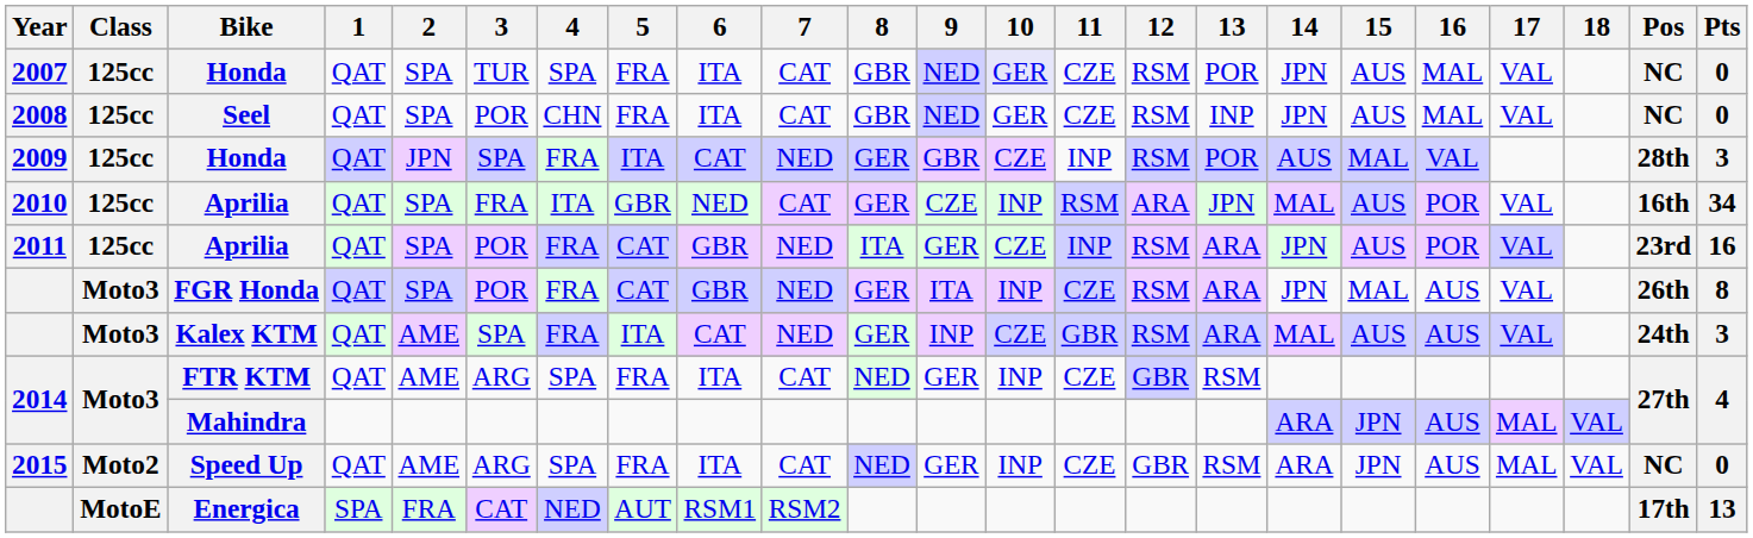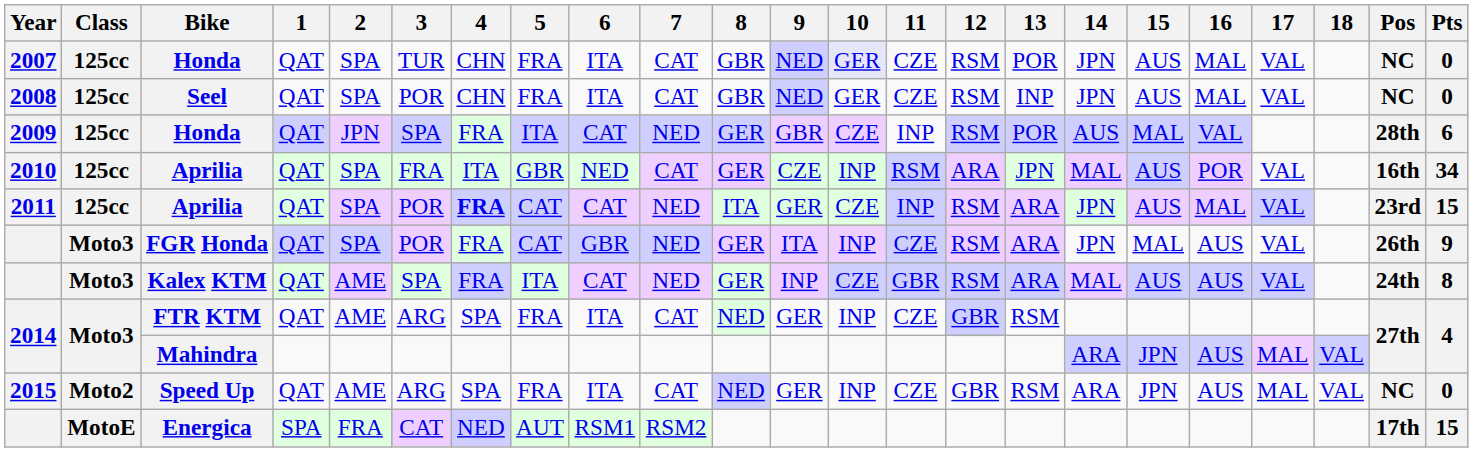 <table class="wikitable" style="text-align:center">
 <tr>
 <th>Year</th>
 <th>Class</th>
 <th>Bike</th>
 <th>1</th>
 <th>2</th>
 <th>3</th>
 <th>4</th>
 <th>5</th>
 <th>6</th>
 <th>7</th>
 <th>8</th>
 <th>9</th>
 <th>10</th>
 <th>11</th>
 <th>12</th>
 <th>13</th>
 <th>14</th>
 <th>15</th>
 <th>16</th>
 <th>17</th>
 <th>18</th>
 <th>Pos</th>
 <th>Pts</th>
 </tr>
 <tr>
 <th align="left"><a href='#'>2007</a></th>
 <th align="left">125cc</th>
 <th align="left"><a href='#'>Honda</a></th>
 <td><a href='#'>QAT</a></td>
 <td><a href='#'>SPA</a></td>
 <td><a href='#'>TUR</a></td>
-<td><a href='#'>SPA</a></td>
+<td><a href='#'>CHN</a></td>
 <td><a href='#'>FRA</a></td>
 <td><a href='#'>ITA</a></td>
 <td><a href='#'>CAT</a></td>
 <td><a href='#'>GBR</a></td>
 <td style="background:#cfcfff;"><a href='#'>NED</a><br></td>
 <td style="background: lavender;"><a href='#'>GER</a></td>
 <td><a href='#'>CZE</a></td>
 <td><a href='#'>RSM</a></td>
 <td><a href='#'>POR</a></td>
 <td><a href='#'>JPN</a></td>
 <td><a href='#'>AUS</a></td>
 <td><a href='#'>MAL</a></td>
 <td><a href='#'>VAL</a></td>
 <td></td>
 <th>NC</th>
 <th>0</th>
 </tr>
 <tr>
 <th align="left"><a href='#'>2008</a></th>
 <th align="left">125cc</th>
 <th align="left"><a href='#'>Seel</a></th>
 <td><a href='#'>QAT</a></td>
 <td><a href='#'>SPA</a></td>
 <td><a href='#'>POR</a></td>
 <td><a href='#'>CHN</a></td>
 <td><a href='#'>FRA</a></td>
 <td><a href='#'>ITA</a></td>
 <td><a href='#'>CAT</a></td>
 <td><a href='#'>GBR</a></td>
 <td style="background:#cfcfff;"><a href='#'>NED</a><br></td>
 <td><a href='#'>GER</a></td>
 <td><a href='#'>CZE</a></td>
 <td><a href='#'>RSM</a></td>
 <td><a href='#'>INP</a></td>
 <td><a href='#'>JPN</a></td>
 <td><a href='#'>AUS</a></td>
 <td><a href='#'>MAL</a></td>
 <td><a href='#'>VAL</a></td>
 <td></td>
 <th>NC</th>
 <th>0</th>
 </tr>
 <tr>
 <th align="left"><a href='#'>2009</a></th>
 <th align="left">125cc</th>
 <th align="left"><a href='#'>Honda</a></th>
 <td style="background:#cfcfff;"><a href='#'>QAT</a><br></td>
 <td style="background:#EFCFFF;"><a href='#'>JPN</a><br></td>
 <td style="background:#cfcfff;"><a href='#'>SPA</a><br></td>
 <td style="background:#DFFFDF;"><a href='#'>FRA</a><br></td>
 <td style="background:#cfcfff;"><a href='#'>ITA</a><br></td>
 <td style="background:#cfcfff;"><a href='#'>CAT</a><br></td>
 <td style="background:#cfcfff;"><a href='#'>NED</a><br></td>
 <td style="background:#cfcfff;"><a href='#'>GER</a><br></td>
 <td style="background:#EFCFFF;"><a href='#'>GBR</a><br></td>
 <td style="background:#EFCFFF;"><a href='#'>CZE</a><br></td>
 <td><a href='#'>INP</a></td>
 <td style="background:#cfcfff;"><a href='#'>RSM</a><br></td>
 <td style="background:#cfcfff;"><a href='#'>POR</a><br></td>
 <td style="background:#cfcfff;"><a href='#'>AUS</a><br></td>
 <td style="background:#cfcfff;"><a href='#'>MAL</a><br></td>
 <td style="background:#cfcfff;"><a href='#'>VAL</a><br></td>
 <td></td>
 <td></td>
 <th>28th</th>
-<th>3</th>
+<th>6</th>
 </tr>
 <tr>
 <th align="left"><a href='#'>2010</a></th>
 <th align="left">125cc</th>
 <th align="left"><a href='#'>Aprilia</a></th>
 <td style="background:#DFFFDF;"><a href='#'>QAT</a><br></td>
 <td style="background:#DFFFDF;"><a href='#'>SPA</a><br></td>
 <td style="background:#DFFFDF;"><a href='#'>FRA</a><br></td>
 <td style="background:#DFFFDF;"><a href='#'>ITA</a><br></td>
 <td style="background:#DFFFDF;"><a href='#'>GBR</a><br></td>
 <td style="background:#DFFFDF;"><a href='#'>NED</a><br></td>
 <td style="background:#EFCFFF;"><a href='#'>CAT</a><br></td>
 <td style="background:#EFCFFF;"><a href='#'>GER</a><br></td>
 <td style="background:#DFFFDF;"><a href='#'>CZE</a><br></td>
 <td style="background:#DFFFDF;"><a href='#'>INP</a><br></td>
 <td style="background:#cfcfff;"><a href='#'>RSM</a><br></td>
 <td style="background:#EFCFFF;"><a href='#'>ARA</a><br></td>
 <td style="background:#DFFFDF;"><a href='#'>JPN</a><br></td>
 <td style="background:#EFCFFF;"><a href='#'>MAL</a><br></td>
 <td style="background:#cfcfff;"><a href='#'>AUS</a><br></td>
 <td style="background:#EFCFFF;"><a href='#'>POR</a><br></td>
 <td><a href='#'>VAL</a></td>
 <td></td>
 <th>16th</th>
 <th>34</th>
 </tr>
 <tr>
 <th align="left"><a href='#'>2011</a></th>
 <th align="left">125cc</th>
 <th align="left"><a href='#'>Aprilia</a></th>
 <td style="background:#DFFFDF;"><a href='#'>QAT</a><br></td>
 <td style="background:#EFCFFF;"><a href='#'>SPA</a><br></td>
 <td style="background:#EFCFFF;"><a href='#'>POR</a><br></td>
-<td style="background:#cfcfff;"><a href='#'>FRA</a><br></td>
+<td style="background:#cfcfff;"><strong><a href='#'>FRA</a><br></strong></td>
 <td style="background:#cfcfff;"><a href='#'>CAT</a><br></td>
-<td style="background:#EFCFFF;"><a href='#'>GBR</a><br></td>
+<td style="background:#EFCFFF;"><a href='#'>CAT</a><br></td>
 <td style="background:#EFCFFF;"><a href='#'>NED</a><br></td>
 <td style="background:#DFFFDF;"><a href='#'>ITA</a><br></td>
 <td style="background:#DFFFDF;"><a href='#'>GER</a><br></td>
 <td style="background:#DFFFDF;"><a href='#'>CZE</a><br></td>
 <td style="background:#cfcfff;"><a href='#'>INP</a><br></td>
 <td style="background:#EFCFFF;"><a href='#'>RSM</a><br></td>
 <td style="background:#EFCFFF;"><a href='#'>ARA</a><br></td>
 <td style="background:#DFFFDF;"><a href='#'>JPN</a><br></td>
 <td style="background:#EFCFFF;"><a href='#'>AUS</a><br></td>
-<td style="background:#EFCFFF;"><a href='#'>POR</a><br></td>
+<td style="background:#EFCFFF;"><a href='#'>MAL</a><br></td>
 <td style="background:#cfcfff;"><a href='#'>VAL</a><br></td>
 <td></td>
 <th>23rd</th>
-<th>16</th>
+<th>15</th>
 </tr>
 <tr>
 <th align="left"></th>
 <th align="left">Moto3</th>
 <th align="left"><a href='#'>FGR</a> <a href='#'>Honda</a></th>
 <td style="background:#CFCFFF;"><a href='#'>QAT</a><br></td>
 <td style="background:#CFCFFF;"><a href='#'>SPA</a><br></td>
 <td style="background:#EFCFFF;"><a href='#'>POR</a><br></td>
 <td style="background:#DFFFDF;"><a href='#'>FRA</a><br></td>
 <td style="background:#CFCFFF;"><a href='#'>CAT</a><br></td>
 <td style="background:#CFCFFF;"><a href='#'>GBR</a><br></td>
 <td style="background:#CFCFFF;"><a href='#'>NED</a><br></td>
 <td style="background:#EFCFFF;"><a href='#'>GER</a><br></td>
 <td style="background:#EFCFFF;"><a href='#'>ITA</a><br></td>
 <td style="background:#EFCFFF;"><a href='#'>INP</a><br></td>
 <td style="background:#CFCFFF;"><a href='#'>CZE</a><br></td>
 <td style="background:#EFCFFF;"><a href='#'>RSM</a><br></td>
 <td style="background:#EFCFFF;"><a href='#'>ARA</a><br></td>
 <td><a href='#'>JPN</a></td>
 <td><a href='#'>MAL</a></td>
 <td><a href='#'>AUS</a></td>
 <td><a href='#'>VAL</a></td>
 <td></td>
 <th>26th</th>
-<th>8</th>
+<th>9</th>
 </tr>
 <tr>
 <th align="left"></th>
 <th align="left">Moto3</th>
 <th align="left"><a href='#'>Kalex</a> <a href='#'>KTM</a></th>
 <td style="background:#dfffdf;"><a href='#'>QAT</a><br></td>
 <td style="background:#EFCFFF;"><a href='#'>AME</a><br></td>
 <td style="background:#dfffdf;"><a href='#'>SPA</a><br></td>
 <td style="background:#CFCFFF;"><a href='#'>FRA</a><br></td>
 <td style="background:#dfffdf;"><a href='#'>ITA</a><br></td>
 <td style="background:#EFCFFF;"><a href='#'>CAT</a><br></td>
 <td style="background:#efcfff;"><a href='#'>NED</a><br></td>
 <td style="background:#dfffdf;"><a href='#'>GER</a><br></td>
 <td style="background:#efcfff;"><a href='#'>INP</a><br></td>
 <td style="background:#CFCFFF;"><a href='#'>CZE</a><br></td>
 <td style="background:#CFCFFF;"><a href='#'>GBR</a><br></td>
 <td style="background:#cfcfff;"><a href='#'>RSM</a><br></td>
 <td style="background:#cfcfff;"><a href='#'>ARA</a><br></td>
 <td style="background:#efcfff;"><a href='#'>MAL</a><br></td>
 <td style="background:#cfcfff;"><a href='#'>AUS</a><br></td>
 <td style="background:#cfcfff;"><a href='#'>AUS</a><br></td>
 <td style="background:#cfcfff;"><a href='#'>VAL</a><br></td>
 <td></td>
 <th>24th</th>
-<th>3</th>
+<th>8</th>
 </tr>
 <tr>
 <th align="left" rowspan=2><a href='#'>2014</a></th>
 <th align="left" rowspan=2>Moto3</th>
 <th align="left"><a href='#'>FTR</a> <a href='#'>KTM</a></th>
 <td><a href='#'>QAT</a></td>
 <td><a href='#'>AME</a></td>
 <td><a href='#'>ARG</a></td>
 <td><a href='#'>SPA</a></td>
 <td><a href='#'>FRA</a></td>
 <td><a href='#'>ITA</a></td>
 <td><a href='#'>CAT</a></td>
 <td style="background:#dfffdf;"><a href='#'>NED</a><br></td>
 <td><a href='#'>GER</a></td>
 <td><a href='#'>INP</a></td>
 <td><a href='#'>CZE</a></td>
 <td style="background:#cfcfff;"><a href='#'>GBR</a><br></td>
 <td><a href='#'>RSM</a></td>
 <td></td>
 <td></td>
 <td></td>
 <td></td>
 <td></td>
 <th rowspan=2>27th</th>
 <th rowspan=2>4</th>
 </tr>
 <tr>
 <th align="left"><a href='#'>Mahindra</a></th>
 <td></td>
 <td></td>
 <td></td>
 <td></td>
 <td></td>
 <td></td>
 <td></td>
 <td></td>
 <td></td>
 <td></td>
 <td></td>
 <td></td>
 <td></td>
 <td style="background:#cfcfff;"><a href='#'>ARA</a><br></td>
 <td style="background:#cfcfff;"><a href='#'>JPN</a><br></td>
 <td style="background:#cfcfff;"><a href='#'>AUS</a><br></td>
 <td style="background:#efcfff;"><a href='#'>MAL</a><br></td>
 <td style="background:#cfcfff;"><a href='#'>VAL</a><br></td>
 </tr>
 <tr>
 <th align="left"><a href='#'>2015</a></th>
 <th align="left">Moto2</th>
 <th align="left"><a href='#'>Speed Up</a></th>
 <td><a href='#'>QAT</a></td>
 <td><a href='#'>AME</a></td>
 <td><a href='#'>ARG</a></td>
 <td><a href='#'>SPA</a></td>
 <td><a href='#'>FRA</a></td>
 <td><a href='#'>ITA</a></td>
 <td><a href='#'>CAT</a></td>
 <td style="background:#cfcfff;"><a href='#'>NED</a><br></td>
 <td><a href='#'>GER</a></td>
 <td><a href='#'>INP</a></td>
 <td><a href='#'>CZE</a></td>
 <td><a href='#'>GBR</a></td>
 <td><a href='#'>RSM</a></td>
 <td><a href='#'>ARA</a></td>
 <td><a href='#'>JPN</a></td>
 <td><a href='#'>AUS</a></td>
 <td><a href='#'>MAL</a></td>
 <td><a href='#'>VAL</a></td>
 <th>NC</th>
 <th>0</th>
 </tr>
 <tr>
 <th align="left"></th>
 <th align="left">MotoE</th>
 <th align="left"><a href='#'>Energica</a></th>
 <td style="background:#dfffdf;"><a href='#'>SPA</a><br></td>
 <td style="background:#dfffdf;"><a href='#'>FRA</a><br></td>
 <td style="background:#efcfff;"><a href='#'>CAT</a><br></td>
 <td style="background:#cfcfff;"><a href='#'>NED</a><br></td>
 <td style="background:#dfffdf;"><a href='#'>AUT</a><br></td>
 <td style="background:#dfffdf;"><a href='#'>RSM1</a><br></td>
 <td style="background:#dfffdf;"><a href='#'>RSM2</a><br></td>
 <td></td>
 <td></td>
 <td></td>
 <td></td>
 <td></td>
 <td></td>
 <td></td>
 <td></td>
 <td></td>
 <td></td>
 <td></td>
 <th>17th</th>
-<th>13</th>
+<th>15</th>
 </tr>
 </table>
